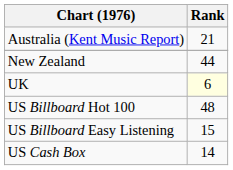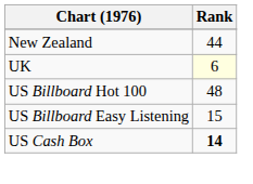 <table class="wikitable sortable">
 <tr>
 <th align="left">Chart (1976)</th>
 <th style="text-align:center;">Rank</th>
-</tr>
-<tr>
-<td>Australia (<a href='#'>Kent Music Report</a>)</td>
-<td style="text-align:center;">21</td>
 </tr>
 <tr>
 </tr>
 <tr>
 <td>New Zealand</td>
 <td style="text-align:center;">44</td>
 </tr>
 <tr>
 <td>UK</td>
 <td style="background: lightyellow; text-align:center;">6</td>
 </tr>
 <tr>
 <td>US <em>Billboard</em> Hot 100</td>
 <td style="text-align:center;">48</td>
 </tr>
 <tr>
 <td>US <em>Billboard</em> Easy Listening </td>
 <td style="text-align:center;">15</td>
 </tr>
 <tr>
 <td>US <em>Cash Box</em> </td>
-<td style="text-align:center;">14</td>
+<td style="text-align:center;"><strong>14</strong></td>
 </tr>
 </table>
